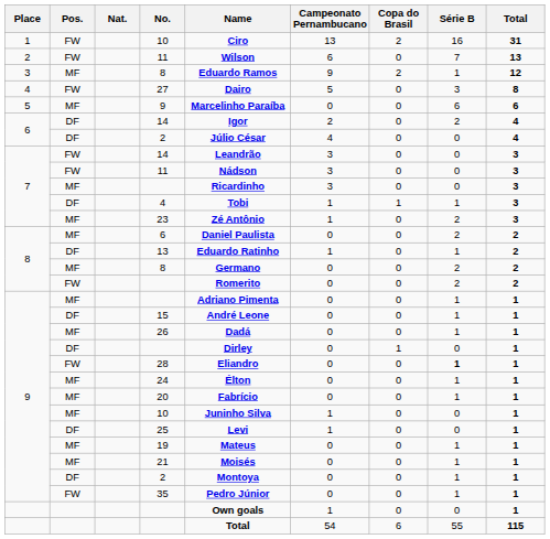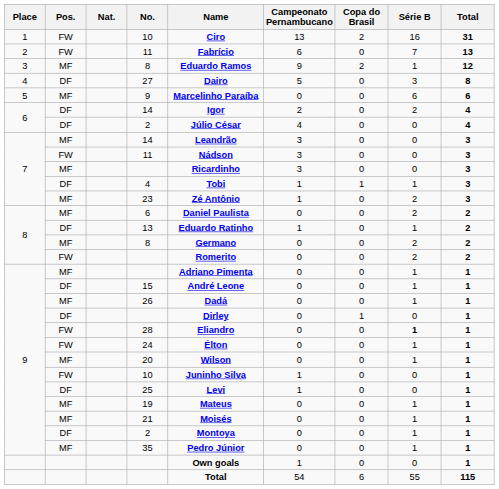 <table class="wikitable" style="font-size: 95%; text-align: center;">
 <tr>
 <th width=60>Place</th>
 <th width=60>Pos.</th>
 <th width=60>Nat.</th>
 <th width=60>No.</th>
 <th width=150>Name</th>
 <th width=80>Campeonato Pernambucano</th>
 <th width=80>Copa do Brasil</th>
 <th width=80>Série B</th>
 <th width=80>Total</th>
 </tr>
 <tr>
 <td>1</td>
 <td>FW</td>
 <td></td>
 <td>10</td>
 <td><strong><a href='#'>Ciro</a></strong></td>
 <td>13</td>
 <td>2</td>
 <td>16</td>
 <td><strong>31</strong></td>
 </tr>
 <tr>
 <td>2</td>
 <td>FW</td>
 <td></td>
 <td>11</td>
-<td><strong><a href='#'>Wilson</a></strong></td>
+<td><strong><a href='#'>Fabrício</a></strong></td>
 <td>6</td>
 <td>0</td>
 <td>7</td>
 <td><strong>13</strong></td>
 </tr>
 <tr>
 <td>3</td>
 <td>MF</td>
 <td></td>
 <td>8</td>
 <td><strong><a href='#'>Eduardo Ramos</a></strong></td>
 <td>9</td>
 <td>2</td>
 <td>1</td>
 <td><strong>12</strong></td>
 </tr>
 <tr>
 <td>4</td>
-<td>FW</td>
+<td>DF</td>
 <td></td>
 <td>27</td>
 <td><strong><a href='#'>Dairo</a></strong></td>
 <td>5</td>
 <td>0</td>
 <td>3</td>
 <td><strong>8</strong></td>
 </tr>
 <tr>
 <td>5</td>
 <td>MF</td>
 <td></td>
 <td>9</td>
 <td><strong><a href='#'>Marcelinho Paraíba</a></strong></td>
 <td>0</td>
 <td>0</td>
 <td>6</td>
 <td><strong>6</strong></td>
 </tr>
 <tr>
 <td rowspan="2">6</td>
 <td>DF</td>
 <td></td>
 <td>14</td>
 <td><strong><a href='#'>Igor</a></strong></td>
 <td>2</td>
 <td>0</td>
 <td>2</td>
 <td><strong>4</strong></td>
 </tr>
 <tr>
 <td>DF</td>
 <td></td>
 <td>2</td>
 <td><strong><a href='#'>Júlio César</a></strong></td>
 <td>4</td>
 <td>0</td>
 <td>0</td>
 <td><strong>4</strong></td>
 </tr>
 <tr>
 <td rowspan="5">7</td>
-<td>FW</td>
+<td>MF</td>
 <td></td>
 <td>14</td>
 <td><strong><a href='#'>Leandrão</a></strong></td>
 <td>3</td>
 <td>0</td>
 <td>0</td>
 <td><strong>3</strong></td>
 </tr>
 <tr>
 <td>FW</td>
 <td></td>
 <td>11</td>
 <td><strong><a href='#'>Nádson</a></strong></td>
 <td>3</td>
 <td>0</td>
 <td>0</td>
 <td><strong>3</strong></td>
 </tr>
 <tr>
 <td>MF</td>
 <td></td>
 <td></td>
 <td><strong><a href='#'>Ricardinho</a></strong></td>
 <td>3</td>
 <td>0</td>
 <td>0</td>
 <td><strong>3</strong></td>
 </tr>
 <tr>
 <td>DF</td>
 <td></td>
 <td>4</td>
 <td><strong><a href='#'>Tobi</a></strong></td>
 <td>1</td>
 <td>1</td>
 <td>1</td>
 <td><strong>3</strong></td>
 </tr>
 <tr>
 <td>MF</td>
 <td></td>
 <td>23</td>
 <td><strong><a href='#'>Zé Antônio</a></strong></td>
 <td>1</td>
 <td>0</td>
 <td>2</td>
 <td><strong>3</strong></td>
 </tr>
 <tr>
 <td rowspan="4">8</td>
 <td>MF</td>
 <td></td>
 <td>6</td>
 <td><strong><a href='#'>Daniel Paulista</a></strong></td>
 <td>0</td>
 <td>0</td>
 <td>2</td>
 <td><strong>2</strong></td>
 </tr>
 <tr>
 <td>DF</td>
 <td></td>
 <td>13</td>
 <td><strong><a href='#'>Eduardo Ratinho</a></strong></td>
 <td>1</td>
 <td>0</td>
 <td>1</td>
 <td><strong>2</strong></td>
 </tr>
 <tr>
 <td>MF</td>
 <td></td>
 <td>8</td>
 <td><strong><a href='#'>Germano</a></strong></td>
 <td>0</td>
 <td>0</td>
 <td>2</td>
 <td><strong>2</strong></td>
 </tr>
 <tr>
 <td>FW</td>
 <td></td>
 <td></td>
 <td><strong><a href='#'>Romerito</a></strong></td>
 <td>0</td>
 <td>0</td>
 <td>2</td>
 <td><strong>2</strong></td>
 </tr>
 <tr>
 <td rowspan="13">9</td>
 <td>MF</td>
 <td></td>
 <td></td>
 <td><strong><a href='#'>Adriano Pimenta</a></strong></td>
 <td>0</td>
 <td>0</td>
 <td>1</td>
 <td><strong>1</strong></td>
 </tr>
 <tr>
 <td>DF</td>
 <td></td>
 <td>15</td>
 <td><strong><a href='#'>André Leone</a></strong></td>
 <td>0</td>
 <td>0</td>
 <td>1</td>
 <td><strong>1</strong></td>
 </tr>
 <tr>
 <td>MF</td>
 <td></td>
 <td>26</td>
 <td><strong><a href='#'>Dadá</a></strong></td>
 <td>0</td>
 <td>0</td>
 <td>1</td>
 <td><strong>1</strong></td>
 </tr>
 <tr>
 <td>DF</td>
 <td></td>
 <td></td>
 <td><strong><a href='#'>Dirley</a></strong></td>
 <td>0</td>
 <td>1</td>
 <td>0</td>
 <td><strong>1</strong></td>
 </tr>
 <tr>
 <td>FW</td>
 <td></td>
 <td>28</td>
 <td><strong><a href='#'>Eliandro</a></strong></td>
 <td>0</td>
 <td>0</td>
 <td><strong>1</strong></td>
 <td><strong>1</strong></td>
 </tr>
 <tr>
-<td>MF</td>
+<td>FW</td>
 <td></td>
 <td>24</td>
 <td><strong><a href='#'>Élton</a></strong></td>
 <td>0</td>
 <td>0</td>
 <td>1</td>
 <td><strong>1</strong></td>
 </tr>
 <tr>
 <td>MF</td>
 <td></td>
 <td>20</td>
-<td><strong><a href='#'>Fabrício</a></strong></td>
+<td><strong><a href='#'>Wilson</a></strong></td>
 <td>0</td>
 <td>0</td>
 <td>1</td>
 <td><strong>1</strong></td>
 </tr>
 <tr>
-<td>MF</td>
+<td>FW</td>
 <td></td>
 <td>10</td>
 <td><strong><a href='#'>Juninho Silva</a></strong></td>
 <td>1</td>
 <td>0</td>
 <td>0</td>
 <td><strong>1</strong></td>
 </tr>
 <tr>
 <td>DF</td>
 <td></td>
 <td>25</td>
 <td><strong><a href='#'>Levi</a></strong></td>
 <td>1</td>
 <td>0</td>
 <td>0</td>
 <td><strong>1</strong></td>
 </tr>
 <tr>
 <td>MF</td>
 <td></td>
 <td>19</td>
 <td><strong><a href='#'>Mateus</a></strong></td>
 <td>0</td>
 <td>0</td>
 <td>1</td>
 <td><strong>1</strong></td>
 </tr>
 <tr>
 <td>MF</td>
 <td></td>
 <td>21</td>
 <td><strong><a href='#'>Moisés</a></strong></td>
 <td>0</td>
 <td>0</td>
 <td>1</td>
 <td><strong>1</strong></td>
 </tr>
 <tr>
 <td>DF</td>
 <td></td>
 <td>2</td>
 <td><strong><a href='#'>Montoya</a></strong></td>
 <td>0</td>
 <td>0</td>
 <td>1</td>
 <td><strong>1</strong></td>
 </tr>
 <tr>
-<td>FW</td>
+<td>MF</td>
 <td></td>
 <td>35</td>
 <td><strong><a href='#'>Pedro Júnior</a></strong></td>
 <td>0</td>
 <td>0</td>
 <td>1</td>
 <td><strong>1</strong></td>
 </tr>
 <tr>
 <td></td>
 <td></td>
 <td></td>
 <td></td>
 <td><strong>Own goals</strong></td>
 <td>1</td>
 <td>0</td>
 <td>0</td>
 <td><strong>1</strong></td>
 </tr>
 <tr>
 <td></td>
 <td></td>
 <td></td>
 <td></td>
 <td><strong>Total</strong></td>
 <td>54</td>
 <td>6</td>
 <td>55</td>
 <td><strong>115</strong></td>
 </tr>
 </table>
